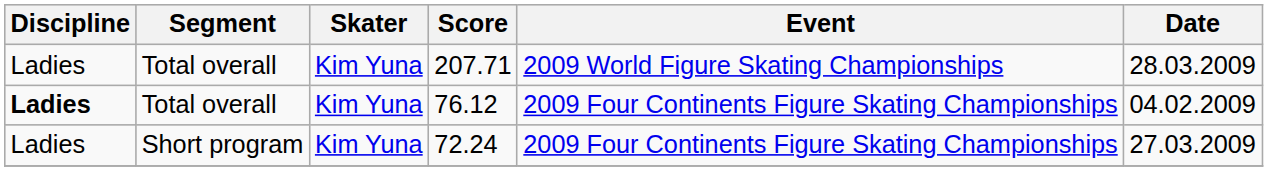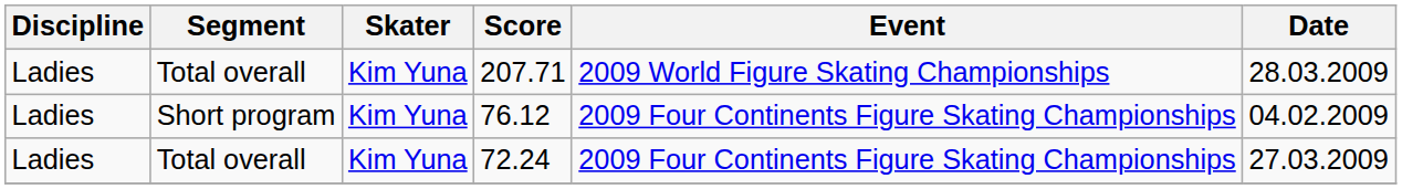 <table class="wikitable">
 <tr>
 <th>Discipline</th>
 <th>Segment</th>
 <th>Skater</th>
 <th>Score</th>
 <th>Event</th>
 <th>Date</th>
 </tr>
 <tr>
 <td>Ladies</td>
 <td>Total overall</td>
 <td><a href='#'>Kim Yuna</a></td>
 <td>207.71</td>
 <td><a href='#'>2009 World Figure Skating Championships</a></td>
 <td>28.03.2009</td>
 </tr>
 <tr>
-<td><strong>Ladies</strong></td>
-<td>Total overall</td>
+<td>Ladies</td>
+<td>Short program</td>
 <td><a href='#'>Kim Yuna</a></td>
 <td>76.12</td>
 <td><a href='#'>2009 Four Continents Figure Skating Championships</a></td>
 <td>04.02.2009</td>
 </tr>
 <tr>
 <td>Ladies</td>
-<td>Short program</td>
+<td>Total overall</td>
 <td><a href='#'>Kim Yuna</a></td>
 <td>72.24</td>
 <td><a href='#'>2009 Four Continents Figure Skating Championships</a></td>
 <td>27.03.2009</td>
 </tr>
 <tr>
 </tr>
 </table>
